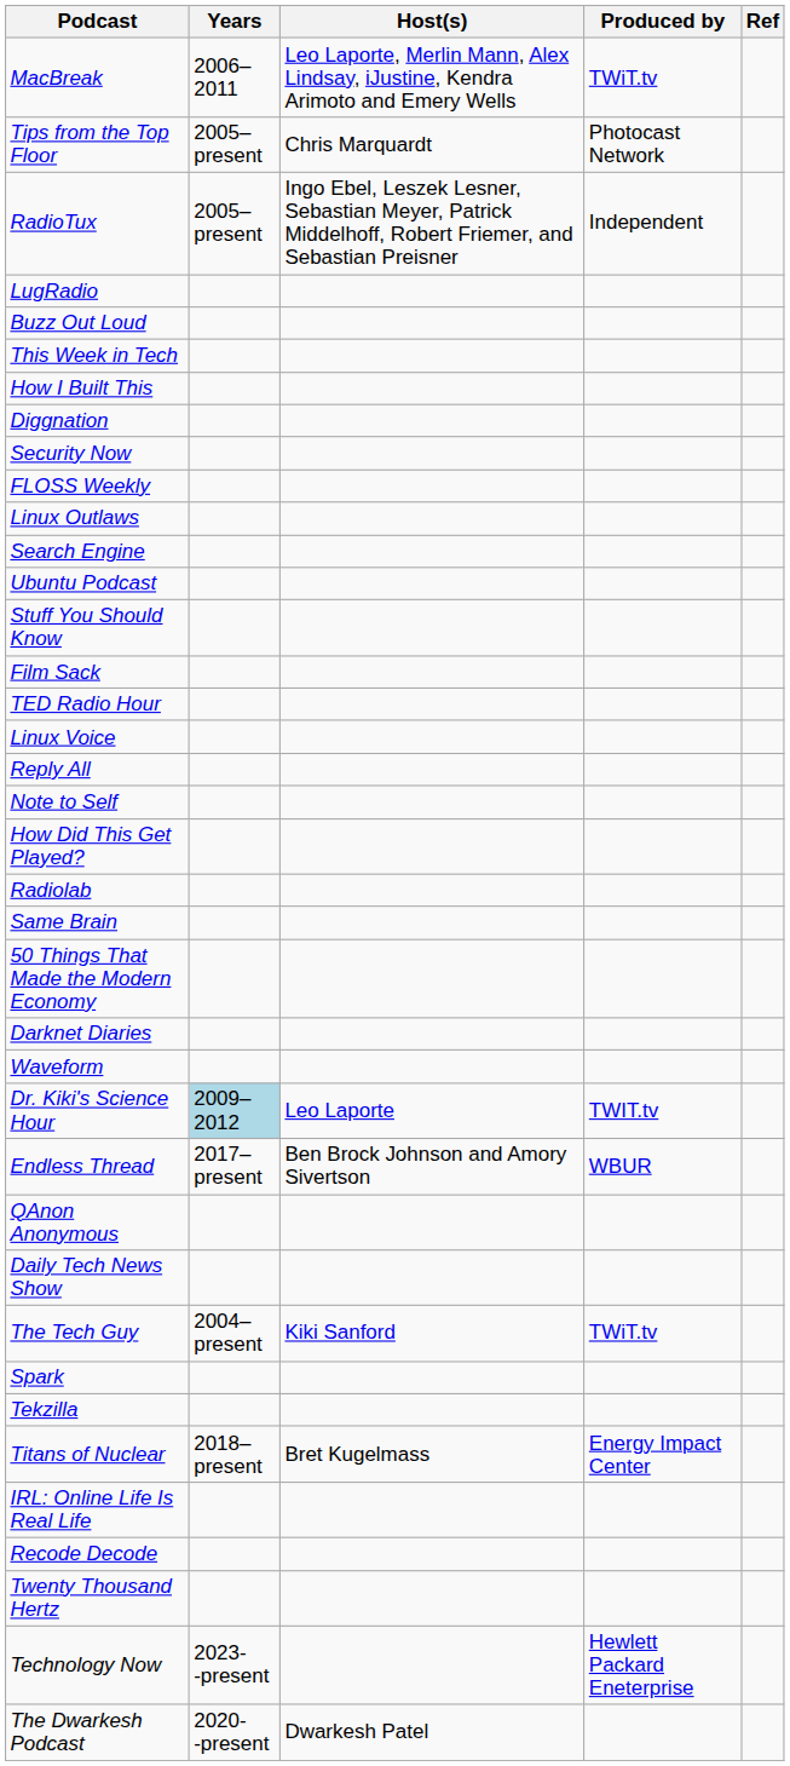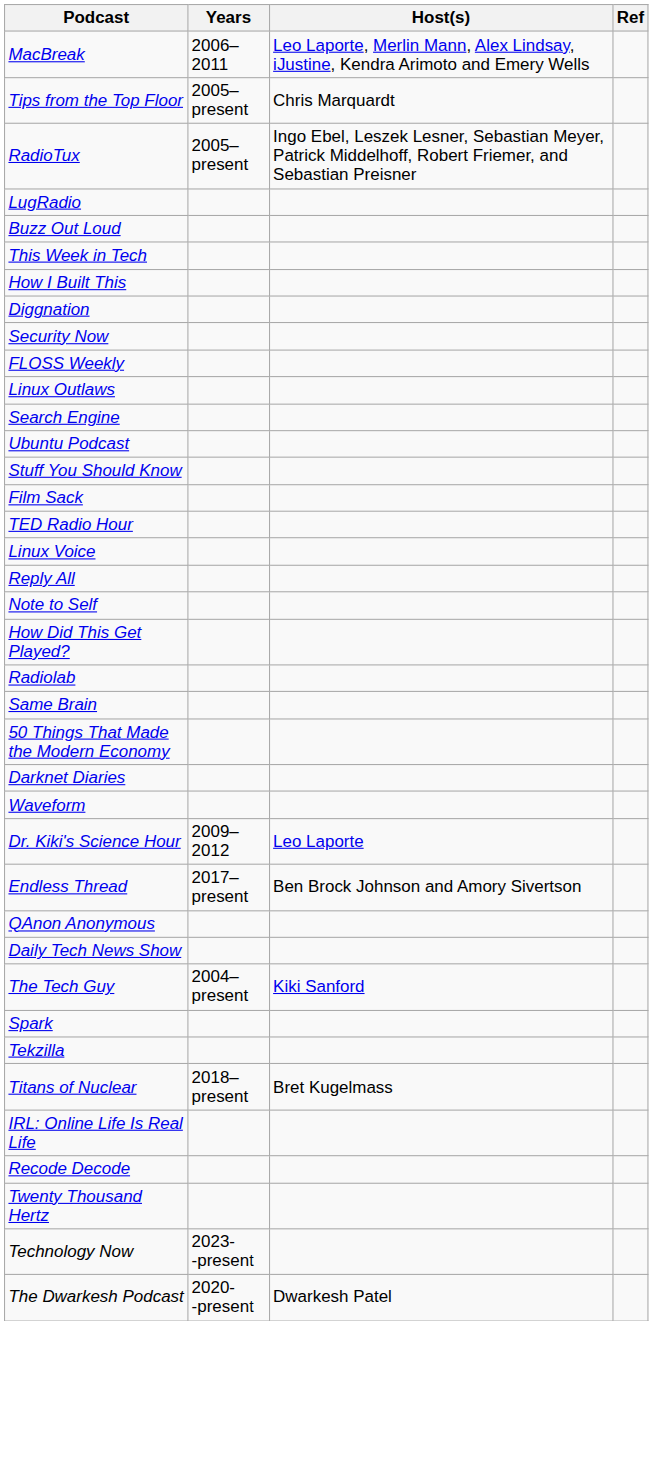 <table class="wikitable sortable">
 <tr>
 <th>Podcast</th>
 <th>Years</th>
 <th>Host(s)</th>
-<th>Produced by</th>
 <th>Ref</th>
 </tr>
 <tr>
 <td><em><a href='#'>MacBreak</a></em></td>
 <td>2006–2011</td>
 <td><a href='#'>Leo Laporte</a>, <a href='#'>Merlin Mann</a>, <a href='#'>Alex Lindsay</a>, <a href='#'>iJustine</a>, Kendra Arimoto and Emery Wells</td>
-<td><a href='#'>TWiT.tv</a></td>
 <td></td>
 </tr>
 <tr>
 <td><em><a href='#'>Tips from the Top Floor</a></em></td>
 <td>2005–present</td>
 <td>Chris Marquardt</td>
-<td>Photocast Network</td>
 <td></td>
 </tr>
 <tr>
 <td><em><a href='#'>RadioTux</a></em></td>
 <td>2005–present</td>
 <td>Ingo Ebel, Leszek Lesner, Sebastian Meyer, Patrick Middelhoff, Robert Friemer, and Sebastian Preisner</td>
-<td>Independent</td>
 <td></td>
 </tr>
 <tr>
 <td><em><a href='#'>LugRadio</a></em></td>
-<td></td>
 <td></td>
 <td></td>
 <td></td>
 </tr>
 <tr>
 <td><em><a href='#'>Buzz Out Loud</a></em></td>
 <td></td>
 <td></td>
 <td></td>
-<td></td>
 </tr>
 <tr>
 <td><em><a href='#'>This Week in Tech</a></em></td>
-<td></td>
 <td></td>
 <td></td>
 <td></td>
 </tr>
 <tr>
 <td><em><a href='#'>How I Built This</a></em></td>
 <td></td>
 <td></td>
 <td></td>
-<td></td>
 </tr>
 <tr>
 <td><em><a href='#'>Diggnation</a></em></td>
-<td></td>
 <td></td>
 <td></td>
 <td></td>
 </tr>
 <tr>
 <td><em><a href='#'>Security Now</a></em></td>
 <td></td>
 <td></td>
 <td></td>
-<td></td>
 </tr>
 <tr>
 <td><em><a href='#'>FLOSS Weekly</a></em></td>
-<td></td>
 <td></td>
 <td></td>
 <td></td>
 </tr>
 <tr>
 <td><em><a href='#'>Linux Outlaws</a></em></td>
 <td></td>
 <td></td>
 <td></td>
-<td></td>
 </tr>
 <tr>
 <td><em><a href='#'>Search Engine</a></em></td>
-<td></td>
 <td></td>
 <td></td>
 <td></td>
 </tr>
 <tr>
 <td><em><a href='#'>Ubuntu Podcast</a></em></td>
 <td></td>
 <td></td>
 <td></td>
-<td></td>
 </tr>
 <tr>
 <td><em><a href='#'>Stuff You Should Know</a></em></td>
-<td></td>
 <td></td>
 <td></td>
 <td></td>
 </tr>
 <tr>
 <td><em><a href='#'>Film Sack</a></em></td>
 <td></td>
 <td></td>
 <td></td>
-<td></td>
 </tr>
 <tr>
 <td><em><a href='#'>TED Radio Hour</a></em></td>
-<td></td>
 <td></td>
 <td></td>
 <td></td>
 </tr>
 <tr>
 <td><em><a href='#'>Linux Voice</a></em></td>
 <td></td>
 <td></td>
 <td></td>
-<td></td>
 </tr>
 <tr>
 <td><em><a href='#'>Reply All</a></em></td>
-<td></td>
 <td></td>
 <td></td>
 <td></td>
 </tr>
 <tr>
 <td><em><a href='#'>Note to Self</a></em></td>
 <td></td>
 <td></td>
 <td></td>
-<td></td>
 </tr>
 <tr>
 <td><em><a href='#'>How Did This Get Played?</a></em></td>
-<td></td>
 <td></td>
 <td></td>
 <td></td>
 </tr>
 <tr>
 <td><em><a href='#'>Radiolab</a></em></td>
 <td></td>
 <td></td>
 <td></td>
-<td></td>
 </tr>
 <tr>
 <td><a href='#'><em>Same Brain</em></a></td>
-<td></td>
 <td></td>
 <td></td>
 <td></td>
 </tr>
 <tr>
 <td><em><a href='#'>50 Things That Made the Modern Economy</a></em></td>
 <td></td>
 <td></td>
 <td></td>
-<td></td>
 </tr>
 <tr>
 <td><em><a href='#'>Darknet Diaries</a></em></td>
-<td></td>
 <td></td>
 <td></td>
 <td></td>
 </tr>
 <tr>
 <td><em><a href='#'>Waveform</a></em></td>
 <td></td>
 <td></td>
 <td></td>
-<td></td>
 </tr>
 <tr>
 <td><em><a href='#'>Dr. Kiki's Science Hour</a></em></td>
-<td style="background: lightblue;">2009–2012</td>
+<td>2009–2012</td>
 <td><a href='#'>Leo Laporte</a></td>
-<td><a href='#'>TWIT.tv</a></td>
 <td></td>
 </tr>
 <tr>
 <td><em><a href='#'>Endless Thread</a></em></td>
 <td>2017–present</td>
 <td>Ben Brock Johnson and Amory Sivertson</td>
-<td><a href='#'>WBUR</a></td>
 <td></td>
 </tr>
 <tr>
 <td><em><a href='#'>QAnon Anonymous</a></em></td>
-<td></td>
 <td></td>
 <td></td>
 <td></td>
 </tr>
 <tr>
 <td><em><a href='#'>Daily Tech News Show</a></em></td>
 <td></td>
 <td></td>
 <td></td>
-<td></td>
 </tr>
 <tr>
 <td><em><a href='#'>The Tech Guy</a></em></td>
 <td>2004–present</td>
 <td><a href='#'>Kiki Sanford</a></td>
-<td><a href='#'>TWiT.tv</a></td>
 <td></td>
 </tr>
 <tr>
 <td><a href='#'><em>Spark</em></a></td>
-<td></td>
 <td></td>
 <td></td>
 <td></td>
 </tr>
 <tr>
 <td><em><a href='#'>Tekzilla</a></em></td>
 <td></td>
 <td></td>
 <td></td>
-<td></td>
 </tr>
 <tr>
 <td><em><a href='#'>Titans of Nuclear</a></em></td>
 <td>2018–present</td>
 <td>Bret Kugelmass</td>
-<td><a href='#'>Energy Impact Center</a></td>
 <td></td>
 </tr>
 <tr>
 <td><em><a href='#'>IRL: Online Life Is Real Life</a></em></td>
-<td></td>
 <td></td>
 <td></td>
 <td></td>
 </tr>
 <tr>
 <td><em><a href='#'>Recode Decode</a></em></td>
 <td></td>
 <td></td>
 <td></td>
-<td></td>
 </tr>
 <tr>
 <td><em><a href='#'>Twenty Thousand Hertz</a></em></td>
-<td></td>
 <td></td>
 <td></td>
 <td></td>
 </tr>
 <tr>
 <td><em>Technology Now</em></td>
 <td>2023-<br>-present</td>
 <td></td>
-<td><a href='#'>Hewlett Packard Eneterprise</a></td>
 <td></td>
 </tr>
 <tr>
 <td><em>The Dwarkesh Podcast</em></td>
 <td>2020-<br>-present</td>
 <td>Dwarkesh Patel</td>
 <td></td>
-<td></td>
 </tr>
 </table>
